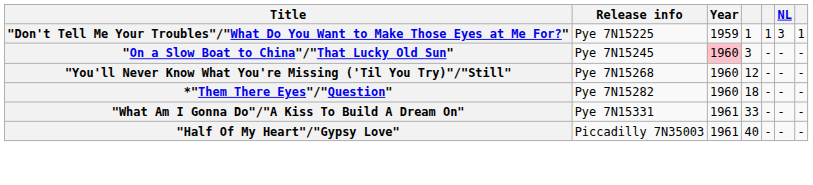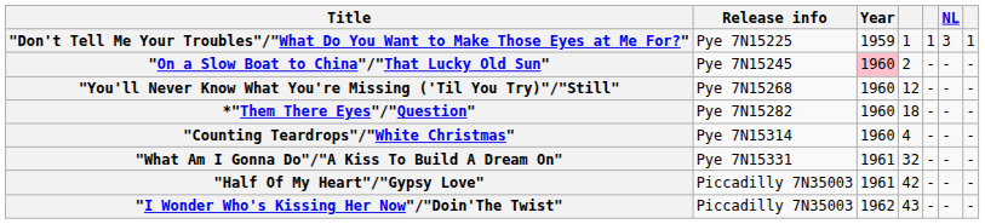 <table class="wikitable plainrowheaders sortable">
 <tr>
 <th scope="col" class="unsortable">Title</th>
 <th scope="col" class="unsortable">Release info</th>
 <th scope="col" class="unsortable">Year</th>
 <th scope="col" class="unsortable"></th>
 <th scope="col" class="unsortable"></th>
 <th scope="col" class="unsortable"><a href='#'>NL</a></th>
 <th scope="col" class="unsortable"></th>
 </tr>
 <tr>
 <th scope="row">"Don't Tell Me Your Troubles"/"<a href='#'>What Do You Want to Make Those Eyes at Me For?</a>"</th>
 <td>Pye 7N15225</td>
 <td>1959</td>
 <td>1</td>
 <td>1</td>
 <td>3</td>
 <td>1</td>
 </tr>
 <tr>
 <th scope="row">"<a href='#'>On a Slow Boat to China</a>"/"<a href='#'>That Lucky Old Sun</a>"</th>
 <td>Pye 7N15245</td>
 <td style="background: pink;">1960</td>
-<td>3</td>
+<td>2</td>
 <td>-</td>
 <td>-</td>
 <td>-</td>
 </tr>
 <tr>
 <th scope="row">"You'll Never Know What You're Missing ('Til You Try)"/"Still"</th>
 <td>Pye 7N15268</td>
 <td>1960</td>
 <td>12</td>
 <td>-</td>
 <td>-</td>
 <td>-</td>
 </tr>
 <tr>
 <th scope="row">*"<a href='#'>Them There Eyes</a>"/"<a href='#'>Question</a>"</th>
 <td>Pye 7N15282</td>
 <td>1960</td>
 <td>18</td>
 <td>-</td>
 <td>-</td>
 <td>-</td>
 </tr>
 <tr>
+<th scope="row">"Counting Teardrops"/"<a href='#'>White Christmas</a>"</th>
+<td>Pye 7N15314</td>
+<td>1960</td>
+<td>4</td>
+<td>-</td>
+<td>-</td>
+<td>-</td>
+</tr>
+<tr>
 <th scope="row">"What Am I Gonna Do"/"A Kiss To Build A Dream On"</th>
 <td>Pye 7N15331</td>
 <td>1961</td>
-<td>33</td>
+<td>32</td>
 <td>-</td>
 <td>-</td>
 <td>-</td>
 </tr>
 <tr>
 <th scope="row">"Half Of My Heart"/"Gypsy Love"</th>
 <td>Piccadilly 7N35003</td>
 <td>1961</td>
-<td>40</td>
+<td>42</td>
+<td>-</td>
+<td>-</td>
+<td>-</td>
+</tr>
+<tr>
+<th scope="row">"<a href='#'>I Wonder Who's Kissing Her Now</a>"/"Doin'The Twist"</th>
+<td>Piccadilly 7N35003</td>
+<td>1962</td>
+<td>43 </td>
 <td>-</td>
 <td>-</td>
 <td>-</td>
 </tr>
 </table>
